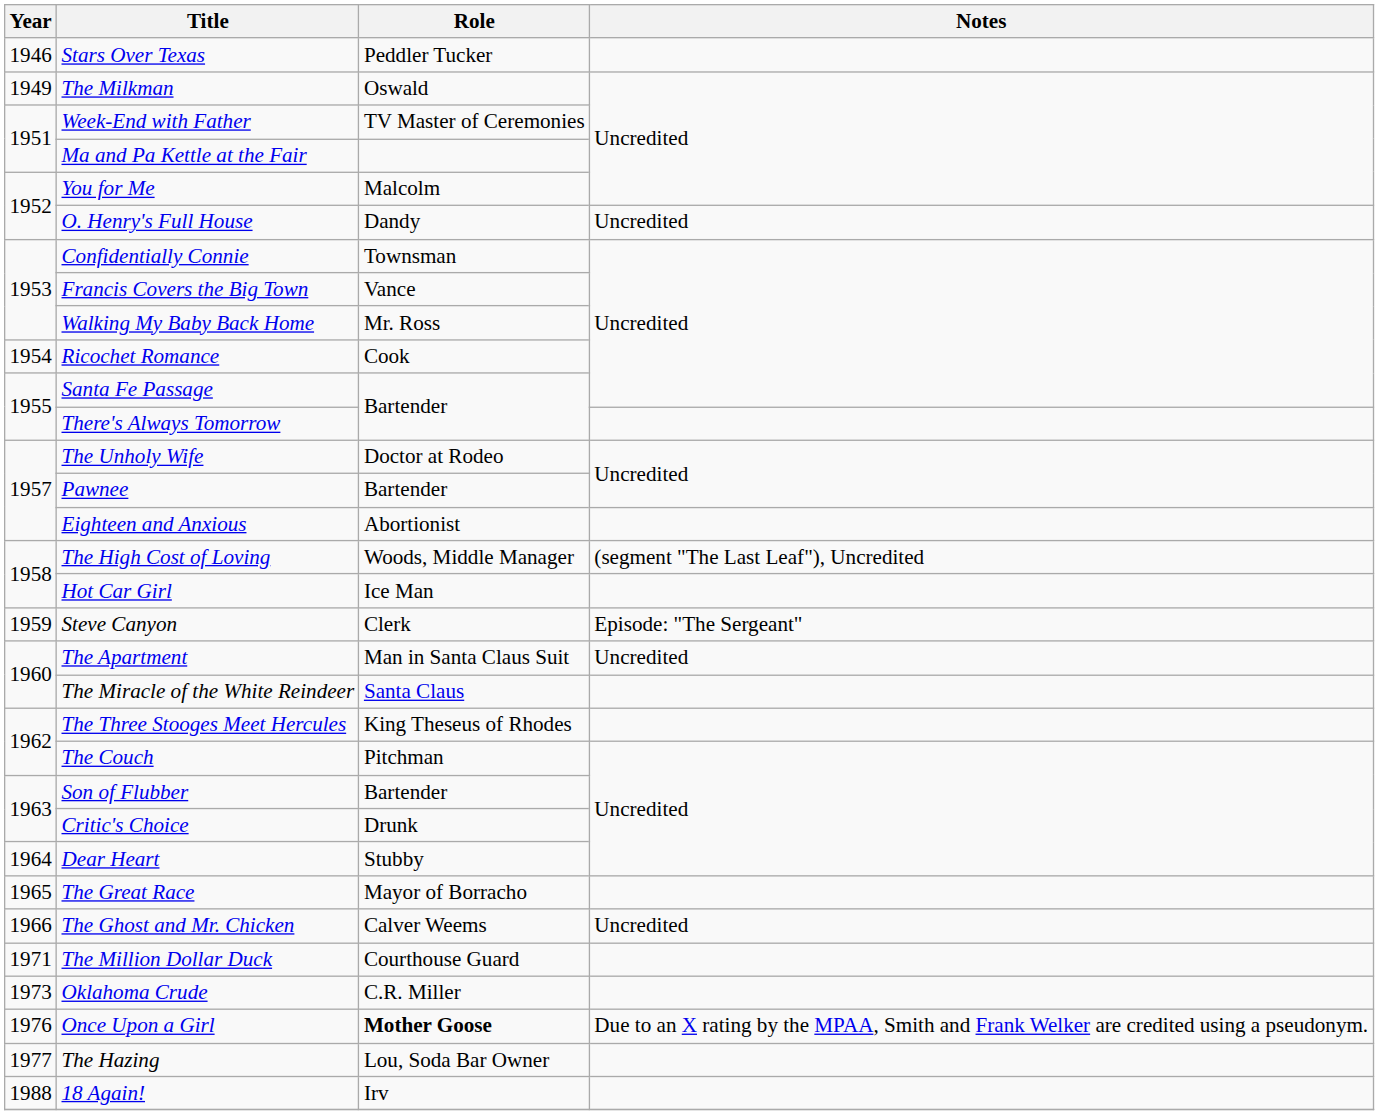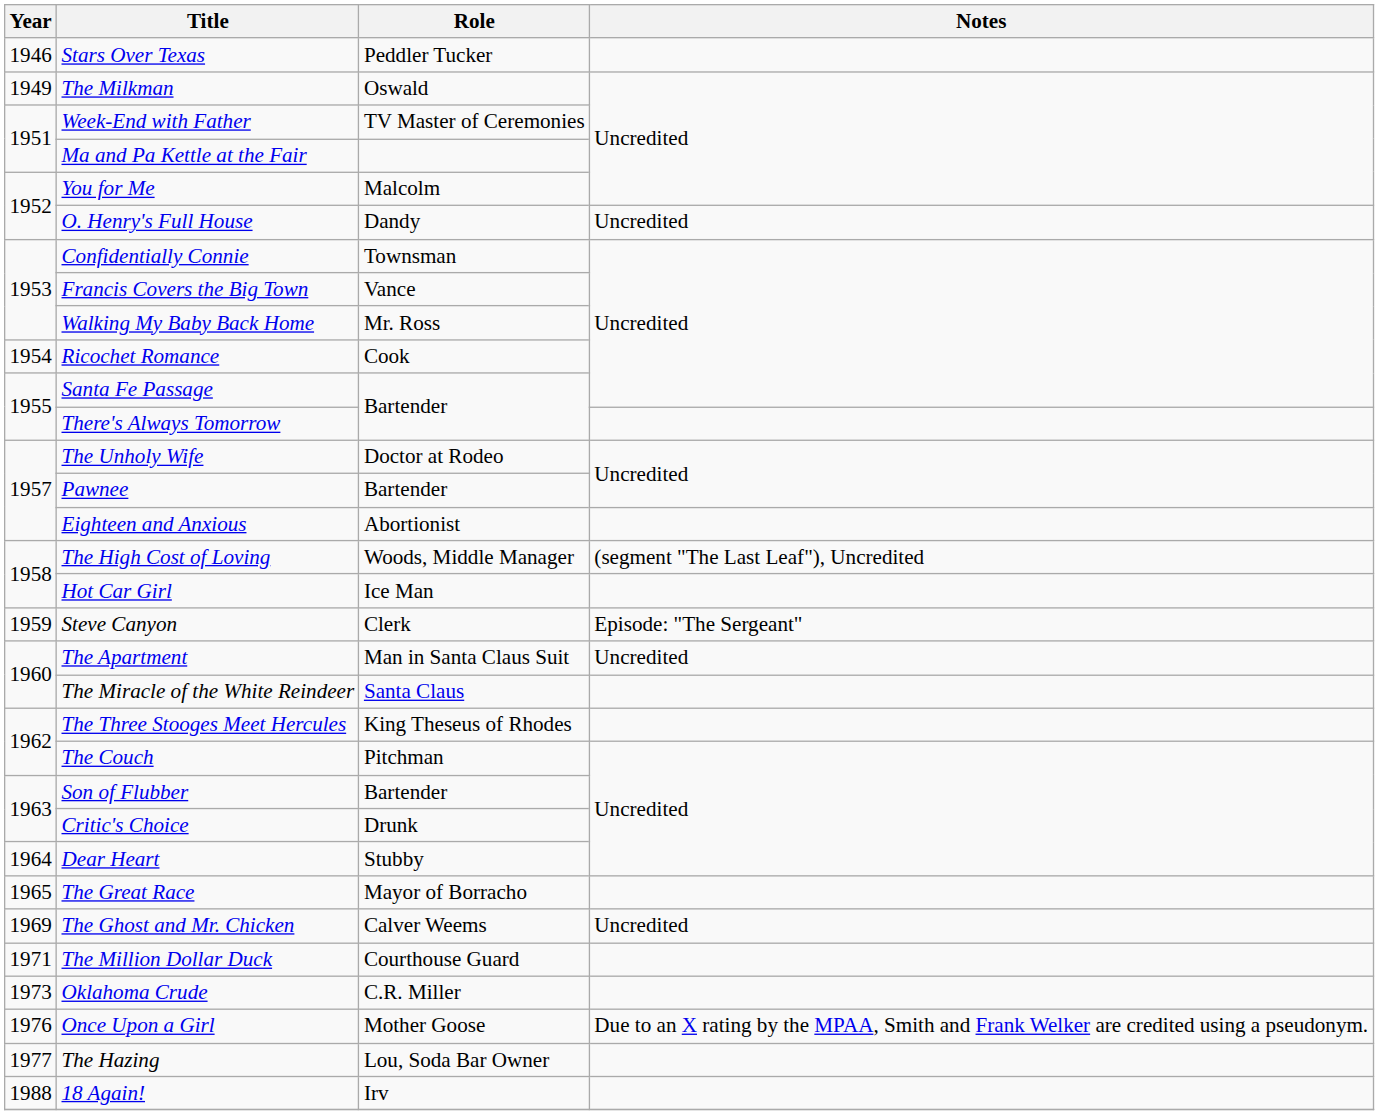 <table class="wikitable plainrowheaders sortable">
 <tr>
 <th scope="col">Year</th>
 <th scope="col">Title</th>
 <th scope="col">Role</th>
 <th scope="col" class="unsortable">Notes</th>
 </tr>
 <tr>
 <td>1946</td>
 <td><em><a href='#'>Stars Over Texas</a></em></td>
 <td>Peddler Tucker</td>
 <td></td>
 </tr>
 <tr>
 <td>1949</td>
 <td><em><a href='#'>The Milkman</a></em></td>
 <td>Oswald</td>
 <td rowspan="4">Uncredited</td>
 </tr>
 <tr>
 <td rowspan="2">1951</td>
 <td><em><a href='#'>Week-End with Father</a></em></td>
 <td>TV Master of Ceremonies</td>
 </tr>
 <tr>
 <td><em><a href='#'>Ma and Pa Kettle at the Fair</a></em></td>
 <td></td>
 </tr>
 <tr>
 <td rowspan="2">1952</td>
 <td><em><a href='#'>You for Me</a></em></td>
 <td>Malcolm</td>
 </tr>
 <tr>
 <td><em><a href='#'>O. Henry's Full House</a></em></td>
 <td>Dandy</td>
 <td>Uncredited</td>
 </tr>
 <tr>
 <td rowspan="3">1953</td>
 <td><em><a href='#'>Confidentially Connie</a></em></td>
 <td>Townsman</td>
 <td rowspan="5">Uncredited</td>
 </tr>
 <tr>
 <td><em><a href='#'>Francis Covers the Big Town</a></em></td>
 <td>Vance</td>
 </tr>
 <tr>
 <td><em><a href='#'>Walking My Baby Back Home</a></em></td>
 <td>Mr. Ross</td>
 </tr>
 <tr>
 <td>1954</td>
 <td><em><a href='#'>Ricochet Romance</a></em></td>
 <td>Cook</td>
 </tr>
 <tr>
 <td rowspan="2">1955</td>
 <td><em><a href='#'>Santa Fe Passage</a></em></td>
 <td rowspan="2">Bartender</td>
 </tr>
 <tr>
 <td><em><a href='#'>There's Always Tomorrow</a></em></td>
 <td></td>
 </tr>
 <tr>
 <td rowspan="3">1957</td>
 <td><em><a href='#'>The Unholy Wife</a></em></td>
 <td>Doctor at Rodeo</td>
 <td rowspan="2">Uncredited</td>
 </tr>
 <tr>
 <td><em><a href='#'>Pawnee</a></em></td>
 <td>Bartender</td>
 </tr>
 <tr>
 <td><em><a href='#'>Eighteen and Anxious</a></em></td>
 <td>Abortionist</td>
 <td></td>
 </tr>
 <tr>
 <td rowspan="2">1958</td>
 <td><em><a href='#'>The High Cost of Loving</a></em></td>
 <td>Woods, Middle Manager</td>
 <td>(segment "The Last Leaf"), Uncredited</td>
 </tr>
 <tr>
 <td><em><a href='#'>Hot Car Girl</a></em></td>
 <td>Ice Man</td>
 <td></td>
 </tr>
 <tr>
 <td>1959</td>
 <td><em>Steve Canyon</em></td>
 <td>Clerk</td>
 <td>Episode: "The Sergeant"</td>
 </tr>
 <tr>
 <td rowspan="2">1960</td>
 <td><em><a href='#'>The Apartment</a></em></td>
 <td>Man in Santa Claus Suit</td>
 <td>Uncredited</td>
 </tr>
 <tr>
 <td><em>The Miracle of the White Reindeer</em></td>
 <td><a href='#'>Santa Claus</a></td>
 <td></td>
 </tr>
 <tr>
 <td rowspan="2">1962</td>
 <td><em><a href='#'>The Three Stooges Meet Hercules</a></em></td>
 <td>King Theseus of Rhodes</td>
 <td></td>
 </tr>
 <tr>
 <td><em><a href='#'>The Couch</a></em></td>
 <td>Pitchman</td>
 <td rowspan="4">Uncredited</td>
 </tr>
 <tr>
 <td rowspan="2">1963</td>
 <td><em><a href='#'>Son of Flubber</a></em></td>
 <td>Bartender</td>
 </tr>
 <tr>
 <td><em><a href='#'>Critic's Choice</a></em></td>
 <td>Drunk</td>
 </tr>
 <tr>
 <td>1964</td>
 <td><em><a href='#'>Dear Heart</a></em></td>
 <td>Stubby</td>
 </tr>
 <tr>
 <td>1965</td>
 <td><em><a href='#'>The Great Race</a></em></td>
 <td>Mayor of Borracho</td>
 <td></td>
 </tr>
 <tr>
-<td>1966</td>
+<td>1969</td>
 <td><em><a href='#'>The Ghost and Mr. Chicken</a></em></td>
 <td>Calver Weems</td>
 <td>Uncredited</td>
 </tr>
 <tr>
 <td>1971</td>
 <td><em><a href='#'>The Million Dollar Duck</a></em></td>
 <td>Courthouse Guard</td>
 <td></td>
 </tr>
 <tr>
 <td>1973</td>
 <td><em><a href='#'>Oklahoma Crude</a></em></td>
 <td>C.R. Miller</td>
 <td></td>
 </tr>
 <tr>
 <td>1976</td>
 <td><em><a href='#'>Once Upon a Girl</a></em></td>
-<td><strong>Mother Goose</strong></td>
+<td>Mother Goose</td>
 <td>Due to an <a href='#'>X</a> rating by the <a href='#'>MPAA</a>, Smith and <a href='#'>Frank Welker</a> are credited using a pseudonym.</td>
 </tr>
 <tr>
 <td>1977</td>
 <td><em>The Hazing</em></td>
 <td>Lou, Soda Bar Owner</td>
 <td></td>
 </tr>
 <tr>
 <td>1988</td>
 <td><em><a href='#'>18 Again!</a></em></td>
 <td>Irv</td>
 <td></td>
 </tr>
 <tr>
 </tr>
 </table>
